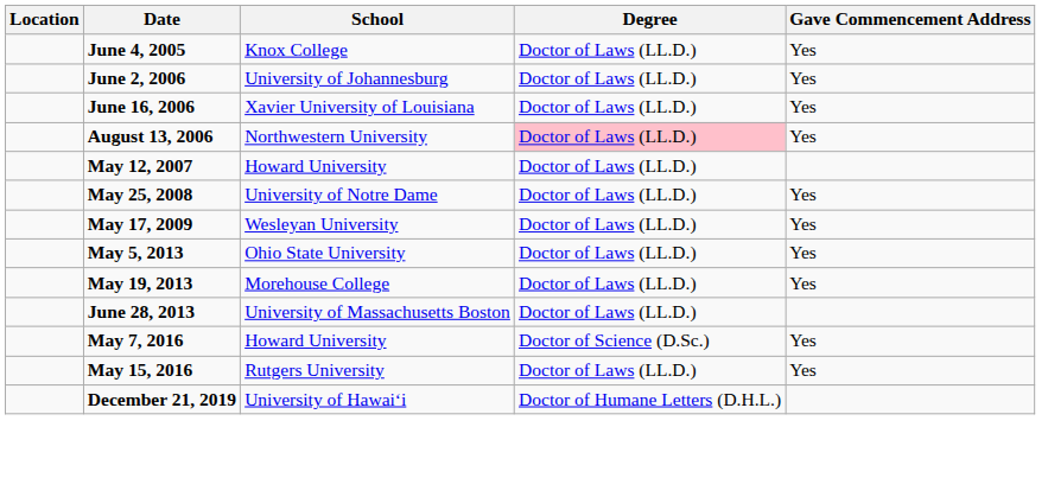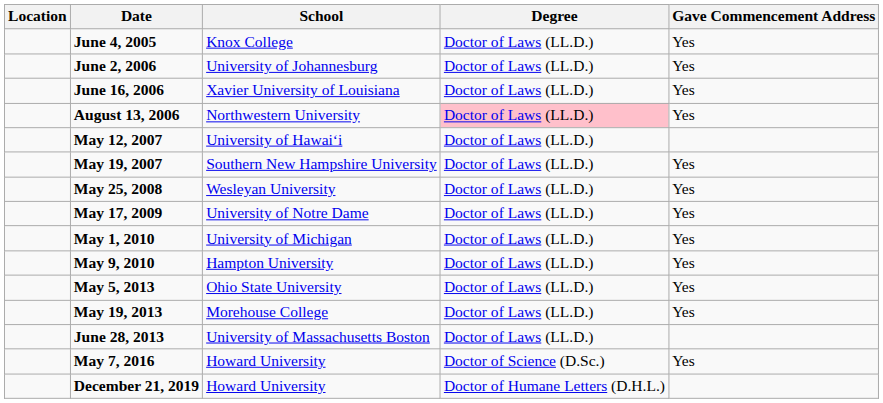 <table class="wikitable">
 <tr>
 <th>Location</th>
 <th>Date</th>
 <th>School</th>
 <th>Degree</th>
 <th>Gave Commencement Address</th>
 </tr>
 <tr>
 <td></td>
 <td><strong>June 4, 2005</strong></td>
 <td><a href='#'>Knox College</a></td>
 <td><a href='#'>Doctor of Laws</a> (LL.D.)</td>
 <td>Yes </td>
 </tr>
 <tr>
 <td></td>
 <td><strong>June 2, 2006</strong></td>
 <td><a href='#'>University of Johannesburg</a></td>
 <td><a href='#'>Doctor of Laws</a> (LL.D.)</td>
 <td>Yes </td>
 </tr>
 <tr>
 <td></td>
 <td><strong>June 16, 2006</strong></td>
 <td><a href='#'>Xavier University of Louisiana</a></td>
 <td><a href='#'>Doctor of Laws</a> (LL.D.)</td>
 <td>Yes </td>
 </tr>
 <tr>
 <td></td>
 <td><strong>August 13, 2006</strong></td>
 <td><a href='#'>Northwestern University</a></td>
 <td style="background: pink;"><a href='#'>Doctor of Laws</a> (LL.D.)</td>
 <td>Yes </td>
 </tr>
 <tr>
 <td></td>
 <td><strong>May 12, 2007</strong></td>
-<td><a href='#'>Howard University</a></td>
+<td><a href='#'>University of Hawaiʻi</a></td>
 <td><a href='#'>Doctor of Laws</a> (LL.D.)</td>
 <td></td>
 </tr>
 <tr>
 <td></td>
+<td><strong>May 19, 2007</strong></td>
+<td><a href='#'>Southern New Hampshire University</a></td>
+<td><a href='#'>Doctor of Laws</a> (LL.D.)</td>
+<td>Yes </td>
+</tr>
+<tr>
+<td></td>
 <td><strong>May 25, 2008</strong></td>
-<td><a href='#'>University of Notre Dame</a></td>
+<td><a href='#'>Wesleyan University</a></td>
 <td><a href='#'>Doctor of Laws</a>  (LL.D.)</td>
 <td>Yes </td>
 </tr>
 <tr>
 <td></td>
 <td><strong>May 17, 2009</strong></td>
-<td><a href='#'>Wesleyan University</a></td>
+<td><a href='#'>University of Notre Dame</a></td>
+<td><a href='#'>Doctor of Laws</a> (LL.D.)</td>
+<td>Yes </td>
+</tr>
+<tr>
+<td></td>
+<td><strong>May 1, 2010</strong></td>
+<td><a href='#'>University of Michigan</a></td>
+<td><a href='#'>Doctor of Laws</a> (LL.D.)</td>
+<td>Yes </td>
+</tr>
+<tr>
+<td></td>
+<td><strong>May 9, 2010</strong></td>
+<td><a href='#'>Hampton University</a></td>
 <td><a href='#'>Doctor of Laws</a> (LL.D.)</td>
 <td>Yes </td>
 </tr>
 <tr>
 <td></td>
 <td><strong>May 5, 2013</strong></td>
 <td><a href='#'>Ohio State University</a></td>
 <td><a href='#'>Doctor of Laws</a> (LL.D.)</td>
 <td>Yes </td>
 </tr>
 <tr>
 <td></td>
 <td><strong>May 19, 2013</strong></td>
 <td><a href='#'>Morehouse College</a></td>
 <td><a href='#'>Doctor of Laws</a> (LL.D.)</td>
 <td>Yes </td>
 </tr>
 <tr>
 <td></td>
 <td><strong>June 28, 2013</strong></td>
 <td><a href='#'>University of Massachusetts Boston</a></td>
 <td><a href='#'>Doctor of Laws</a> (LL.D.)</td>
 <td></td>
 </tr>
 <tr>
 <td></td>
 <td><strong>May 7, 2016</strong></td>
 <td><a href='#'>Howard University</a></td>
 <td><a href='#'>Doctor of Science</a> (D.Sc.)</td>
 <td>Yes </td>
 </tr>
 <tr>
 <td></td>
-<td><strong>May 15, 2016</strong></td>
-<td><a href='#'>Rutgers University</a></td>
-<td><a href='#'>Doctor of Laws</a> (LL.D.)</td>
-<td>Yes </td>
-</tr>
-<tr>
-<td></td>
 <td><strong>December 21, 2019</strong></td>
-<td><a href='#'>University of Hawaiʻi</a></td>
+<td><a href='#'>Howard University</a></td>
 <td><a href='#'>Doctor of Humane Letters</a> (D.H.L.)</td>
 </tr>
 </table>
